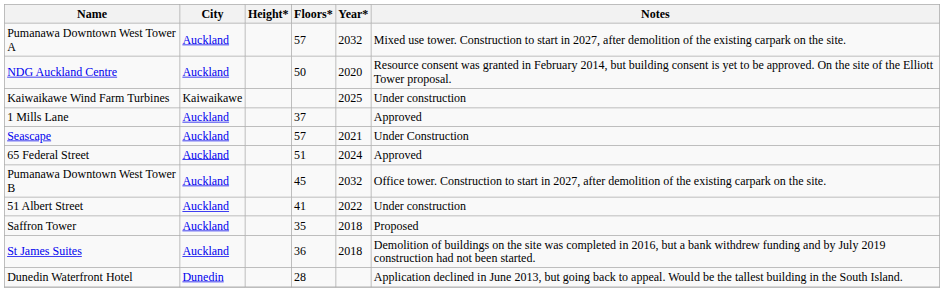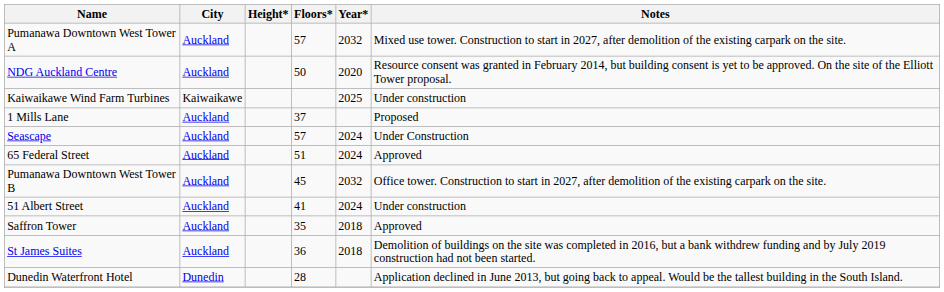 <table class="wikitable sortable">
 <tr>
 <th>Name</th>
 <th>City</th>
 <th>Height*</th>
 <th>Floors*</th>
 <th>Year*</th>
 <th class="unsortable">Notes</th>
 </tr>
 <tr>
 <td>Pumanawa Downtown West Tower A</td>
 <td><a href='#'>Auckland</a></td>
 <td></td>
 <td>57</td>
 <td>2032</td>
 <td>Mixed use tower.  Construction to start in 2027, after demolition of the existing carpark on the site. </td>
 </tr>
 <tr>
 <td><a href='#'>NDG Auckland Centre</a></td>
 <td><a href='#'>Auckland</a></td>
 <td></td>
 <td>50</td>
 <td>2020</td>
 <td>Resource consent was granted in February 2014, but building consent is yet to be approved. On the site of the Elliott Tower proposal. </td>
 </tr>
 <tr>
 <td>Kaiwaikawe Wind Farm Turbines</td>
 <td>Kaiwaikawe</td>
 <td></td>
 <td></td>
 <td>2025</td>
 <td>Under construction </td>
 </tr>
 <tr>
 <td>1 Mills Lane</td>
 <td><a href='#'>Auckland</a></td>
 <td></td>
 <td>37</td>
 <td></td>
-<td>Approved</td>
+<td>Proposed</td>
 </tr>
 <tr>
 <td><a href='#'>Seascape</a></td>
 <td><a href='#'>Auckland</a></td>
 <td></td>
 <td>57</td>
-<td>2021</td>
+<td>2024</td>
 <td>Under Construction</td>
 </tr>
 <tr>
 <td>65 Federal Street</td>
 <td><a href='#'>Auckland</a></td>
 <td></td>
 <td>51</td>
 <td>2024</td>
 <td>Approved</td>
 </tr>
 <tr>
 <td>Pumanawa Downtown West Tower B</td>
 <td><a href='#'>Auckland</a></td>
 <td></td>
 <td>45</td>
 <td>2032</td>
 <td>Office tower.  Construction to start in 2027, after demolition of the existing carpark on the site. </td>
 </tr>
 <tr>
 <td>51 Albert Street</td>
 <td><a href='#'>Auckland</a></td>
 <td></td>
 <td>41</td>
-<td>2022</td>
+<td>2024</td>
 <td>Under construction</td>
 </tr>
 <tr>
 <td>Saffron Tower</td>
 <td><a href='#'>Auckland</a></td>
 <td></td>
 <td>35</td>
 <td>2018</td>
-<td>Proposed</td>
+<td>Approved</td>
 </tr>
 <tr>
 <td><a href='#'>St James Suites</a></td>
 <td><a href='#'>Auckland</a></td>
 <td></td>
 <td>36</td>
 <td>2018</td>
 <td>Demolition of buildings on the site was completed in 2016, but a bank withdrew funding and by July 2019 construction had not been started.</td>
 </tr>
 <tr>
 <td nowrap>Dunedin Waterfront Hotel</td>
 <td><a href='#'>Dunedin</a></td>
 <td></td>
 <td>28</td>
 <td></td>
 <td>Application declined in June 2013, but going back to appeal. Would be the tallest building in the South Island.</td>
 </tr>
 <tr>
 </tr>
 </table>
